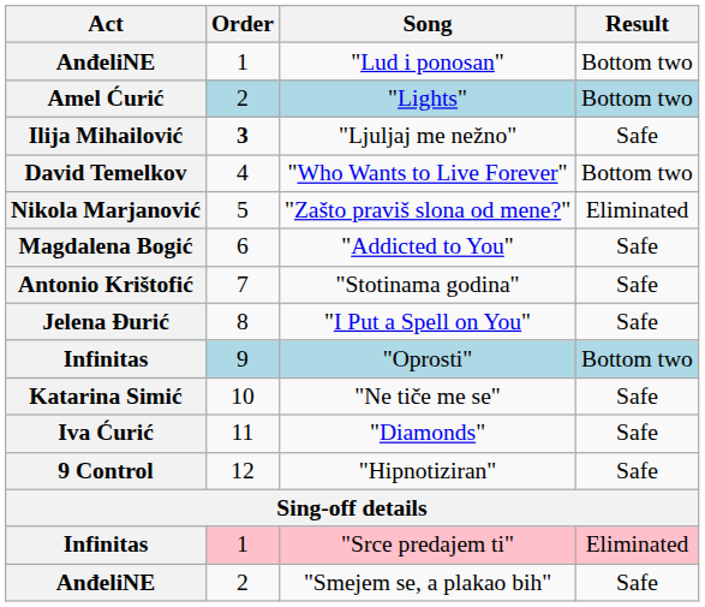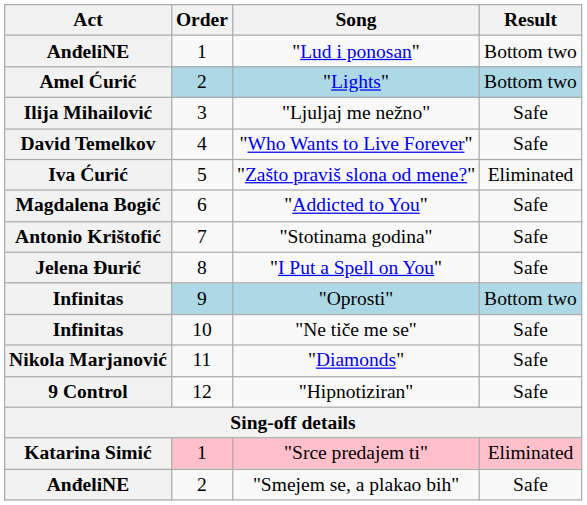 <table class="wikitable plainrowheaders" style="text-align:center;">
 <tr>
 <th scope="col">Act</th>
 <th scope="col">Order</th>
 <th scope="col">Song</th>
 <th scope="col">Result</th>
 </tr>
 <tr>
 <th scope="row">AnđeliNE</th>
 <td>1</td>
 <td>"<a href='#'>Lud i ponosan</a>"</td>
 <td>Bottom two</td>
 </tr>
 <tr style="background:lightblue;">
 <th scope="row">Amel Ćurić</th>
 <td>2</td>
 <td>"<a href='#'>Lights</a>"</td>
 <td>Bottom two</td>
 </tr>
 <tr>
 <th scope="row">Ilija Mihailović</th>
-<td><strong>3</strong></td>
+<td>3</td>
 <td>"Ljuljaj me nežno"</td>
 <td>Safe</td>
 </tr>
 <tr>
 <th scope="row">David Temelkov</th>
 <td>4</td>
 <td>"<a href='#'>Who Wants to Live Forever</a>"</td>
-<td>Bottom two</td>
+<td>Safe</td>
 </tr>
 <tr>
-<th scope="row">Nikola Marjanović</th>
+<th scope="row">Iva Ćurić</th>
 <td>5</td>
 <td>"<a href='#'>Zašto praviš slona od mene?</a>"</td>
 <td>Eliminated</td>
 </tr>
 <tr>
 <th scope="row">Magdalena Bogić</th>
 <td>6</td>
 <td>"<a href='#'>Addicted to You</a>"</td>
 <td>Safe</td>
 </tr>
 <tr>
 <th scope="row">Antonio Krištofić</th>
 <td>7</td>
 <td>"Stotinama godina"</td>
 <td>Safe</td>
 </tr>
 <tr>
 <th scope="row">Jelena Đurić</th>
 <td>8</td>
 <td>"<a href='#'>I Put a Spell on You</a>"</td>
 <td>Safe</td>
 </tr>
 <tr style="background:lightblue;">
 <th scope="row">Infinitas</th>
 <td>9</td>
 <td>"Oprosti"</td>
 <td>Bottom two</td>
 </tr>
 <tr>
-<th scope="row">Katarina Simić</th>
+<th scope="row">Infinitas</th>
 <td>10</td>
 <td>"Ne tiče me se"</td>
 <td>Safe</td>
 </tr>
 <tr>
-<th scope="row">Iva Ćurić</th>
+<th scope="row">Nikola Marjanović</th>
 <td>11</td>
 <td>"<a href='#'>Diamonds</a>"</td>
 <td>Safe</td>
 </tr>
 <tr>
 <th scope="row">9 Control</th>
 <td>12</td>
 <td>"Hipnotiziran"</td>
 <td>Safe</td>
 </tr>
 <tr>
 <th colspan="4">Sing-off details</th>
 </tr>
 <tr style="background:pink;">
-<th scope="row">Infinitas</th>
+<th scope="row">Katarina Simić</th>
 <td>1</td>
 <td>"Srce predajem ti"</td>
 <td>Eliminated</td>
 </tr>
 <tr>
 <th scope="row">AnđeliNE</th>
 <td>2</td>
 <td>"Smejem se, a plakao bih"</td>
 <td>Safe</td>
 </tr>
 </table>
